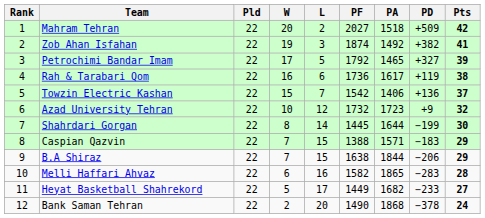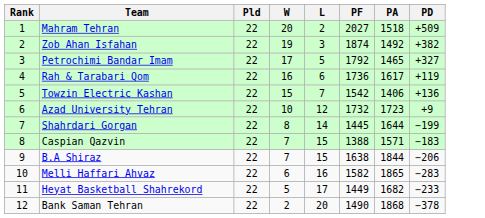 <table class="wikitable" style="text-align:center;">
 <tr>
 <th width=40>Rank</th>
 <th width=250>Team</th>
 <th width=40>Pld</th>
 <th width=40>W</th>
 <th width=40>L</th>
 <th width=40>PF</th>
 <th width=40>PA</th>
 <th width=40>PD</th>
-<th width=40>Pts</th>
 </tr>
 <tr bgcolor=ccffcc>
 <td>1</td>
 <td align="left"><a href='#'>Mahram Tehran</a></td>
 <td>22</td>
 <td>20</td>
 <td>2</td>
 <td>2027</td>
 <td>1518</td>
 <td>+509</td>
-<td><strong>42</strong></td>
 </tr>
 <tr bgcolor=ccffcc>
 <td>2</td>
 <td align="left"><a href='#'>Zob Ahan Isfahan</a></td>
 <td>22</td>
 <td>19</td>
 <td>3</td>
 <td>1874</td>
 <td>1492</td>
 <td>+382</td>
-<td><strong>41</strong></td>
 </tr>
 <tr bgcolor=ccffcc>
 <td>3</td>
 <td align="left"><a href='#'>Petrochimi Bandar Imam</a></td>
 <td>22</td>
 <td>17</td>
 <td>5</td>
 <td>1792</td>
 <td>1465</td>
 <td>+327</td>
-<td><strong>39</strong></td>
 </tr>
 <tr bgcolor=ccffcc>
 <td>4</td>
 <td align="left"><a href='#'>Rah & Tarabari Qom</a></td>
 <td>22</td>
 <td>16</td>
 <td>6</td>
 <td>1736</td>
 <td>1617</td>
 <td>+119</td>
-<td><strong>38</strong></td>
 </tr>
 <tr bgcolor=ccffcc>
 <td>5</td>
 <td align="left"><a href='#'>Towzin Electric Kashan</a></td>
 <td>22</td>
 <td>15</td>
 <td>7</td>
 <td>1542</td>
 <td>1406</td>
 <td>+136</td>
-<td><strong>37</strong></td>
 </tr>
 <tr bgcolor=ccffcc>
 <td>6</td>
 <td align="left"><a href='#'>Azad University Tehran</a></td>
 <td>22</td>
 <td>10</td>
 <td>12</td>
 <td>1732</td>
 <td>1723</td>
 <td>+9</td>
-<td><strong>32</strong></td>
 </tr>
 <tr bgcolor=ccffcc>
 <td>7</td>
 <td align="left"><a href='#'>Shahrdari Gorgan</a></td>
 <td>22</td>
 <td>8</td>
 <td>14</td>
 <td>1445</td>
 <td>1644</td>
 <td>−199</td>
-<td><strong>30</strong></td>
 </tr>
 <tr bgcolor=ccffcc>
 <td>8</td>
 <td align="left">Caspian Qazvin</td>
 <td>22</td>
 <td>7</td>
 <td>15</td>
 <td>1388</td>
 <td>1571</td>
 <td>−183</td>
-<td><strong>29</strong></td>
 </tr>
 <tr>
 <td>9</td>
 <td align="left"><a href='#'>B.A Shiraz</a></td>
 <td>22</td>
 <td>7</td>
 <td>15</td>
 <td>1638</td>
 <td>1844</td>
 <td>−206</td>
-<td><strong>29</strong></td>
 </tr>
 <tr>
 <td>10</td>
 <td align="left"><a href='#'>Melli Haffari Ahvaz</a></td>
 <td>22</td>
 <td>6</td>
 <td>16</td>
 <td>1582</td>
 <td>1865</td>
 <td>−283</td>
-<td><strong>28</strong></td>
 </tr>
 <tr>
 <td>11</td>
 <td align="left"><a href='#'>Heyat Basketball Shahrekord</a></td>
 <td>22</td>
 <td>5</td>
 <td>17</td>
 <td>1449</td>
 <td>1682</td>
 <td>−233</td>
-<td><strong>27</strong></td>
 </tr>
 <tr>
 <td>12</td>
 <td align="left">Bank Saman Tehran</td>
 <td>22</td>
 <td>2</td>
 <td>20</td>
 <td>1490</td>
 <td>1868</td>
 <td>−378</td>
-<td><strong>24</strong></td>
 </tr>
 </table>
